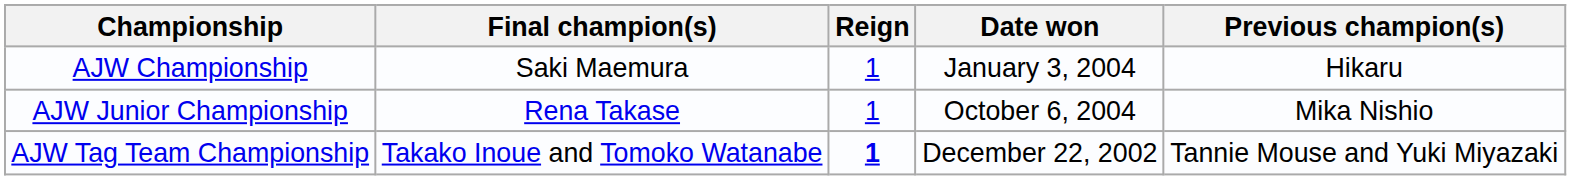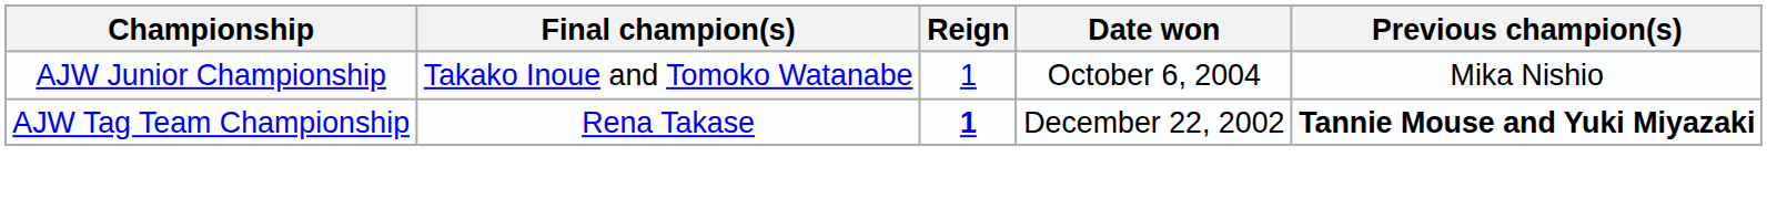 <table class="wikitable" style="text-align:center; background:#fcfdff; font-size:85%;">
 <tr>
 <th>Championship</th>
 <th>Final champion(s)</th>
 <th>Reign</th>
 <th>Date won</th>
 <th>Previous champion(s)</th>
 </tr>
 <tr>
-<td><a href='#'>AJW Championship</a></td>
-<td>Saki Maemura</td>
-<td><a href='#'>1</a></td>
-<td>January 3, 2004</td>
-<td>Hikaru</td>
-</tr>
-<tr>
 <td><a href='#'>AJW Junior Championship</a></td>
-<td><a href='#'>Rena Takase</a></td>
+<td><a href='#'>Takako Inoue</a> and <a href='#'>Tomoko Watanabe</a></td>
 <td><a href='#'>1</a></td>
 <td>October 6, 2004</td>
 <td>Mika Nishio</td>
 </tr>
 <tr>
 <td><a href='#'>AJW Tag Team Championship</a></td>
-<td><a href='#'>Takako Inoue</a> and <a href='#'>Tomoko Watanabe</a></td>
+<td><a href='#'>Rena Takase</a></td>
 <td><strong><a href='#'>1 <br></a></strong></td>
 <td>December 22, 2002</td>
-<td>Tannie Mouse and Yuki Miyazaki</td>
+<td><strong>Tannie Mouse and Yuki Miyazaki</strong></td>
 </tr>
 </table>
